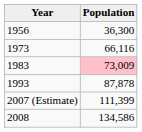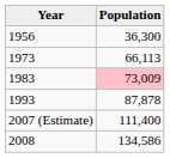 <table class="wikitable">
 <tr>
 <th style="background:#efefef;">Year</th>
 <th style="background:#efefef;">Population</th>
 </tr>
 <tr>
 <td>1956</td>
 <td style="text-align:right;">36,300</td>
 </tr>
 <tr>
 <td>1973</td>
-<td style="text-align:right;">66,116</td>
+<td style="text-align:right;">66,113</td>
 </tr>
 <tr>
 <td>1983</td>
 <td style="background: pink; text-align:right;">73,009</td>
 </tr>
 <tr>
 <td>1993</td>
 <td style="text-align:right;">87,878</td>
 </tr>
 <tr>
 <td>2007 (Estimate)</td>
-<td style="text-align:right;">111,399</td>
+<td style="text-align:right;">111,400</td>
 </tr>
 <tr>
 <td>2008</td>
 <td style="text-align:right;">134,586</td>
 </tr>
 </table>
